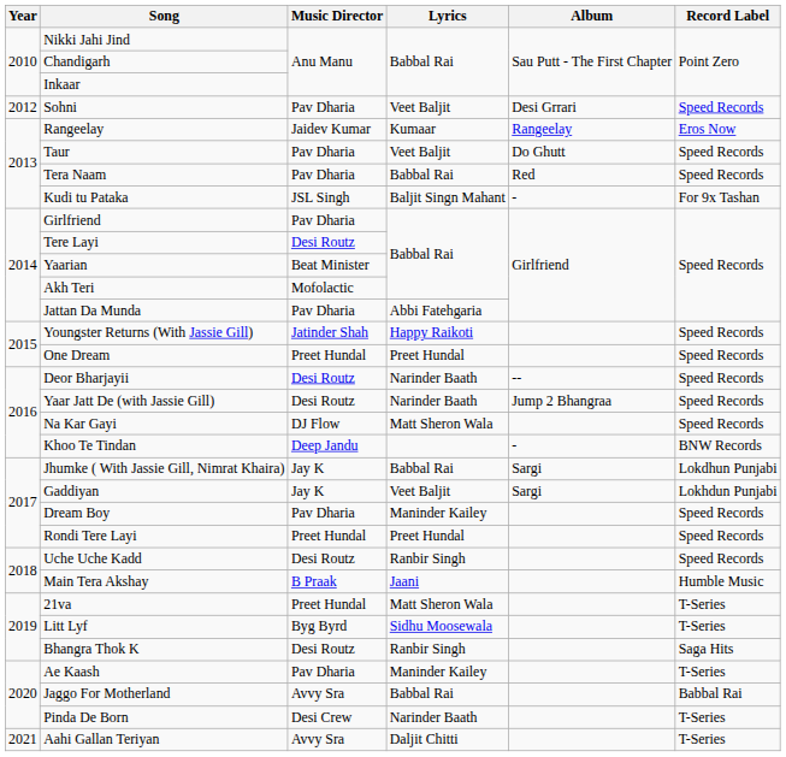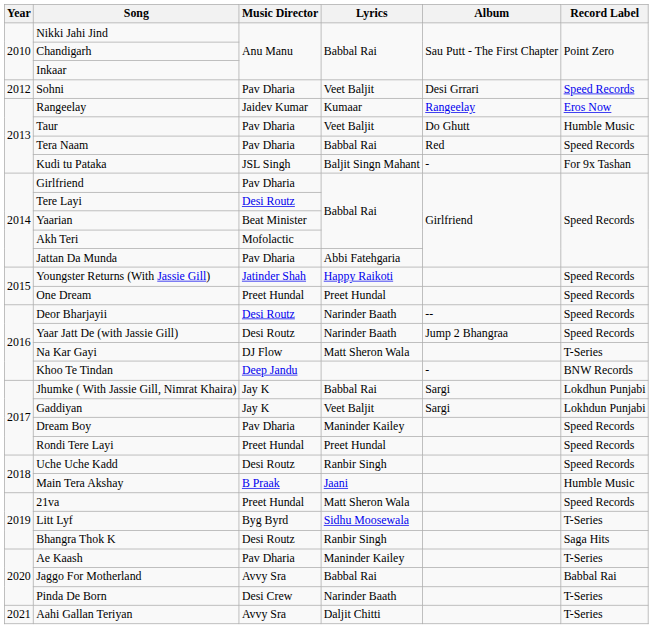 <table class="wikitable">
 <tr>
 <th>Year</th>
 <th>Song</th>
 <th>Music Director</th>
 <th>Lyrics</th>
 <th>Album</th>
 <th>Record Label</th>
 </tr>
 <tr>
 <td rowspan="3">2010</td>
 <td>Nikki Jahi Jind</td>
 <td rowspan="3">Anu Manu</td>
 <td rowspan="3">Babbal Rai</td>
 <td rowspan="3">Sau Putt - The First Chapter</td>
 <td rowspan="3">Point Zero</td>
 </tr>
 <tr>
 <td>Chandigarh</td>
 </tr>
 <tr>
 <td>Inkaar</td>
 </tr>
 <tr>
 <td>2012</td>
 <td>Sohni</td>
 <td>Pav Dharia</td>
 <td>Veet Baljit</td>
 <td>Desi Grrari</td>
 <td><a href='#'>Speed Records</a></td>
 </tr>
 <tr>
 <td rowspan="4">2013</td>
 <td>Rangeelay</td>
 <td>Jaidev Kumar</td>
 <td>Kumaar</td>
 <td><a href='#'>Rangeelay</a></td>
 <td><a href='#'>Eros Now</a></td>
 </tr>
 <tr>
 <td>Taur</td>
 <td>Pav Dharia</td>
 <td>Veet Baljit</td>
 <td>Do Ghutt</td>
-<td>Speed Records</td>
+<td>Humble Music</td>
 </tr>
 <tr>
 <td>Tera Naam</td>
 <td>Pav Dharia</td>
 <td>Babbal Rai</td>
 <td>Red</td>
 <td>Speed Records</td>
 </tr>
 <tr>
 <td>Kudi tu Pataka</td>
 <td>JSL Singh</td>
 <td>Baljit Singn Mahant</td>
 <td>-</td>
 <td>For 9x Tashan</td>
 </tr>
 <tr>
 <td rowspan="5">2014</td>
 <td>Girlfriend</td>
 <td>Pav Dharia</td>
 <td rowspan="4">Babbal Rai</td>
 <td rowspan="5">Girlfriend</td>
 <td rowspan="5">Speed Records</td>
 </tr>
 <tr>
 <td>Tere Layi</td>
 <td><a href='#'>Desi Routz</a></td>
 </tr>
 <tr>
 <td>Yaarian</td>
 <td>Beat Minister</td>
 </tr>
 <tr>
 <td>Akh Teri</td>
 <td>Mofolactic</td>
 </tr>
 <tr>
 <td>Jattan Da Munda</td>
 <td>Pav Dharia</td>
 <td>Abbi Fatehgaria</td>
 </tr>
 <tr>
 <td rowspan="2">2015</td>
 <td>Youngster Returns   (With <a href='#'>Jassie Gill</a>)</td>
 <td><a href='#'>Jatinder Shah</a></td>
 <td><a href='#'>Happy Raikoti</a></td>
 <td></td>
 <td>Speed Records</td>
 </tr>
 <tr>
 <td>One Dream</td>
 <td>Preet Hundal</td>
 <td>Preet Hundal</td>
 <td></td>
 <td>Speed Records</td>
 </tr>
 <tr>
 <td rowspan="4">2016</td>
 <td>Deor Bharjayii</td>
 <td><a href='#'>Desi Routz</a></td>
 <td>Narinder Baath</td>
 <td>--</td>
 <td>Speed Records</td>
 </tr>
 <tr>
 <td>Yaar Jatt De (with Jassie Gill)</td>
 <td>Desi Routz</td>
 <td>Narinder Baath</td>
 <td>Jump 2 Bhangraa</td>
 <td>Speed Records</td>
 </tr>
 <tr>
 <td>Na Kar Gayi</td>
 <td>DJ Flow</td>
 <td>Matt Sheron Wala</td>
 <td></td>
-<td>Speed Records</td>
+<td>T-Series</td>
 </tr>
 <tr si Routz>
 <td>Khoo Te Tindan</td>
 <td><a href='#'>Deep Jandu</a></td>
 <td></td>
 <td>-</td>
 <td>BNW Records</td>
 </tr>
 <tr>
 <td rowspan="4">2017</td>
 <td>Jhumke ( With Jassie Gill,  Nimrat Khaira)</td>
 <td>Jay K</td>
 <td>Babbal Rai</td>
 <td>Sargi</td>
 <td>Lokdhun Punjabi</td>
 </tr>
 <tr>
 <td>Gaddiyan</td>
 <td>Jay K</td>
 <td>Veet Baljit</td>
 <td>Sargi</td>
 <td>Lokhdun Punjabi</td>
 </tr>
 <tr>
 <td>Dream Boy</td>
 <td>Pav Dharia</td>
 <td>Maninder Kailey</td>
 <td></td>
 <td>Speed Records</td>
 </tr>
 <tr>
 <td>Rondi Tere Layi</td>
 <td>Preet Hundal</td>
 <td>Preet Hundal</td>
 <td></td>
 <td>Speed Records</td>
 </tr>
 <tr>
 <td rowspan="2">2018</td>
 <td>Uche Uche Kadd</td>
 <td>Desi Routz</td>
 <td>Ranbir Singh</td>
 <td></td>
 <td>Speed Records</td>
 </tr>
 <tr>
 <td>Main Tera Akshay</td>
 <td><a href='#'>B Praak</a></td>
 <td><a href='#'>Jaani</a></td>
 <td></td>
 <td>Humble Music</td>
 </tr>
 <tr>
 <td rowspan="3">2019</td>
 <td>21va</td>
 <td>Preet Hundal</td>
 <td>Matt Sheron Wala</td>
 <td></td>
-<td>T-Series</td>
+<td>Speed Records</td>
 </tr>
 <tr>
 <td>Litt Lyf</td>
 <td>Byg Byrd</td>
 <td><a href='#'>Sidhu Moosewala</a></td>
 <td></td>
 <td>T-Series</td>
 </tr>
 <tr>
 <td>Bhangra Thok K</td>
 <td>Desi Routz</td>
 <td>Ranbir Singh</td>
 <td></td>
 <td>Saga Hits</td>
 </tr>
 <tr>
 <td rowspan="3">2020</td>
 <td>Ae Kaash</td>
 <td>Pav Dharia</td>
 <td>Maninder Kailey</td>
 <td></td>
 <td>T-Series</td>
 </tr>
 <tr>
 <td>Jaggo For Motherland</td>
 <td>Avvy Sra</td>
 <td>Babbal Rai</td>
 <td></td>
 <td>Babbal Rai</td>
 </tr>
 <tr>
 <td>Pinda De Born</td>
 <td>Desi Crew</td>
 <td>Narinder Baath</td>
 <td></td>
 <td>T-Series</td>
 </tr>
 <tr>
 <td>2021</td>
 <td>Aahi Gallan Teriyan</td>
 <td>Avvy Sra</td>
 <td>Daljit Chitti</td>
 <td></td>
 <td>T-Series</td>
 </tr>
 </table>
